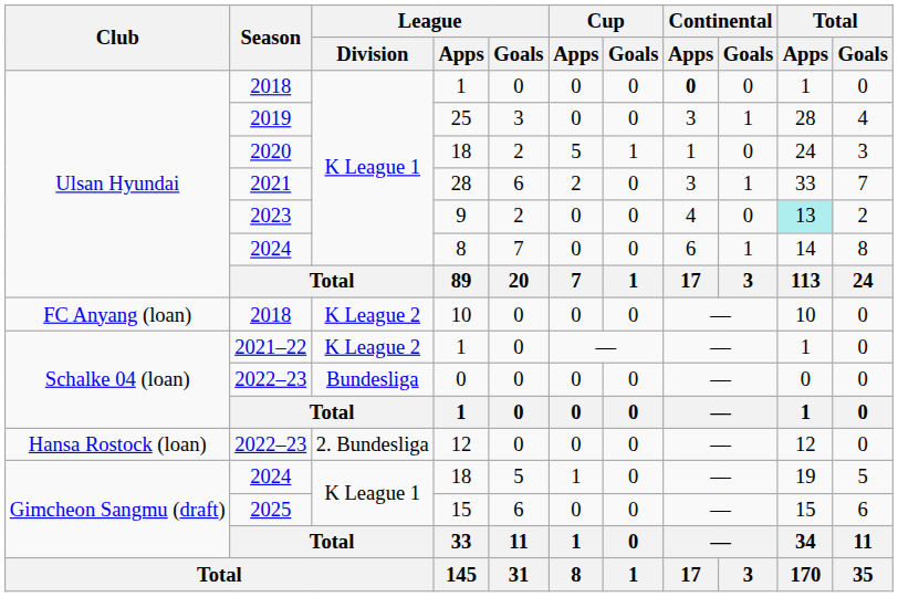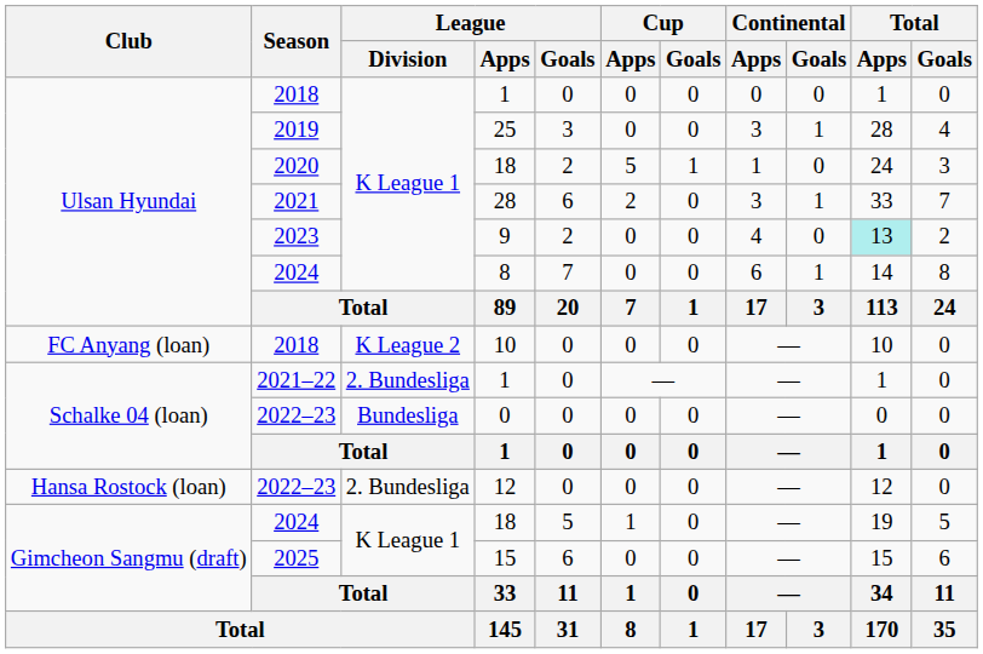 <table class="wikitable" style="text-align: center;">
 <tr>
 <th rowspan="2">Club</th>
 <th rowspan="2">Season</th>
 <th colspan="3">League</th>
 <th colspan="2">Cup</th>
 <th colspan="2">Continental</th>
 <th colspan="2">Total</th>
 </tr>
 <tr>
 <th>Division</th>
 <th>Apps</th>
 <th>Goals</th>
 <th>Apps</th>
 <th>Goals</th>
 <th>Apps</th>
 <th>Goals</th>
 <th>Apps</th>
 <th>Goals</th>
 </tr>
 <tr>
 <td rowspan="7"><a href='#'>Ulsan Hyundai</a></td>
 <td><a href='#'>2018</a></td>
 <td rowspan="6"><a href='#'>K League 1</a></td>
 <td>1</td>
 <td>0</td>
 <td>0</td>
 <td>0</td>
-<td><strong>0</strong></td>
+<td>0</td>
 <td>0</td>
 <td>1</td>
 <td>0</td>
 </tr>
 <tr>
 <td><a href='#'>2019</a></td>
 <td>25</td>
 <td>3</td>
 <td>0</td>
 <td>0</td>
 <td>3</td>
 <td>1</td>
 <td>28</td>
 <td>4</td>
 </tr>
 <tr>
 <td><a href='#'>2020</a></td>
 <td>18</td>
 <td>2</td>
 <td>5</td>
 <td>1</td>
 <td>1</td>
 <td>0</td>
 <td>24</td>
 <td>3</td>
 </tr>
 <tr>
 <td><a href='#'>2021</a></td>
 <td>28</td>
 <td>6</td>
 <td>2</td>
 <td>0</td>
 <td>3</td>
 <td>1</td>
 <td>33</td>
 <td>7</td>
 </tr>
 <tr>
 <td><a href='#'>2023</a></td>
 <td>9</td>
 <td>2</td>
 <td>0</td>
 <td>0</td>
 <td>4</td>
 <td>0</td>
 <td style="background: paleturquoise;">13</td>
 <td>2</td>
 </tr>
 <tr>
 <td><a href='#'>2024</a></td>
 <td>8</td>
 <td>7</td>
 <td>0</td>
 <td>0</td>
 <td>6</td>
 <td>1</td>
 <td>14</td>
 <td>8</td>
 </tr>
 <tr>
 <th colspan="2">Total</th>
 <th>89</th>
 <th>20</th>
 <th>7</th>
 <th>1</th>
 <th>17</th>
 <th>3</th>
 <th>113</th>
 <th>24</th>
 </tr>
 <tr>
 <td><a href='#'>FC Anyang</a> (loan)</td>
 <td><a href='#'>2018</a></td>
 <td><a href='#'>K League 2</a></td>
 <td>10</td>
 <td>0</td>
 <td>0</td>
 <td>0</td>
 <td colspan=2>—</td>
 <td>10</td>
 <td>0</td>
 </tr>
 <tr>
 <td rowspan="3"><a href='#'>Schalke 04</a> (loan)</td>
 <td><a href='#'>2021–22</a></td>
-<td><a href='#'>K League 2</a></td>
+<td><a href='#'>2. Bundesliga</a></td>
 <td>1</td>
 <td>0</td>
 <td colspan=2>—</td>
 <td colspan=2>—</td>
 <td>1</td>
 <td>0</td>
 </tr>
 <tr>
 <td><a href='#'>2022–23</a></td>
 <td><a href='#'>Bundesliga</a></td>
 <td>0</td>
 <td>0</td>
 <td>0</td>
 <td>0</td>
 <td colspan=2>—</td>
 <td>0</td>
 <td>0</td>
 </tr>
 <tr>
 <th colspan="2">Total</th>
 <th>1</th>
 <th>0</th>
 <th>0</th>
 <th>0</th>
 <th colspan=2>—</th>
 <th>1</th>
 <th>0</th>
 </tr>
 <tr>
 <td><a href='#'>Hansa Rostock</a> (loan)</td>
 <td><a href='#'>2022–23</a></td>
 <td>2. Bundesliga</td>
 <td>12</td>
 <td>0</td>
 <td>0</td>
 <td>0</td>
 <td colspan=2>—</td>
 <td>12</td>
 <td>0</td>
 </tr>
 <tr>
 <td rowspan="3"><a href='#'>Gimcheon Sangmu</a> (<a href='#'>draft</a>)</td>
 <td><a href='#'>2024</a></td>
 <td rowspan="2">K League 1</td>
 <td>18</td>
 <td>5</td>
 <td>1</td>
 <td>0</td>
 <td colspan=2>—</td>
 <td>19</td>
 <td>5</td>
 </tr>
 <tr>
 <td><a href='#'>2025</a></td>
 <td>15</td>
 <td>6</td>
 <td>0</td>
 <td>0</td>
 <td colspan=2>—</td>
 <td>15</td>
 <td>6</td>
 </tr>
 <tr>
 <th colspan="2">Total</th>
 <th>33</th>
 <th>11</th>
 <th>1</th>
 <th>0</th>
 <th colspan=2>—</th>
 <th>34</th>
 <th>11</th>
 </tr>
 <tr>
 <th colspan="3">Total</th>
 <th>145</th>
 <th>31</th>
 <th>8</th>
 <th>1</th>
 <th>17</th>
 <th>3</th>
 <th>170</th>
 <th>35</th>
 </tr>
 </table>
